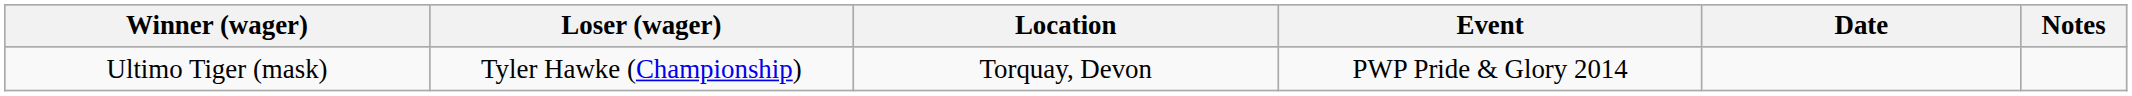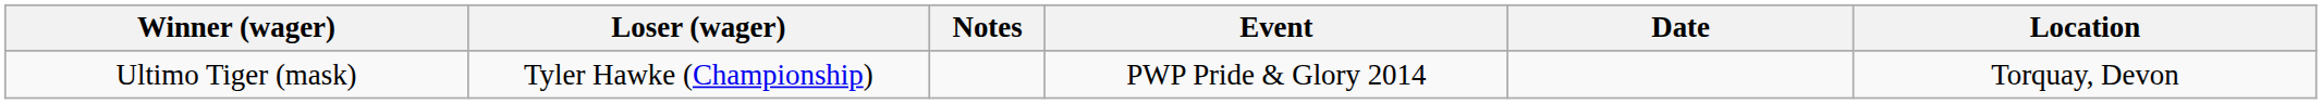 <table class="wikitable sortable" width=100%  style="text-align: center">
 <tr>
 <th width=20% scope="col">Winner (wager)</th>
 <th width=20% scope="col">Loser (wager)</th>
-<th width=20% scope="col">Location</th>
+<th class="unsortable" width=5% scope="col">Notes</th>
 <th width=20% scope="col">Event</th>
 <th width=15% scope="col">Date</th>
-<th class="unsortable" width=5% scope="col">Notes</th>
+<th width=20% scope="col">Location</th>
 </tr>
 <tr>
 <td>Ultimo Tiger (mask)</td>
 <td>Tyler Hawke (<a href='#'>Championship</a>)</td>
-<td>Torquay, Devon</td>
+<td></td>
 <td>PWP Pride & Glory 2014</td>
 <td></td>
-<td></td>
+<td>Torquay, Devon</td>
 </tr>
 </table>
